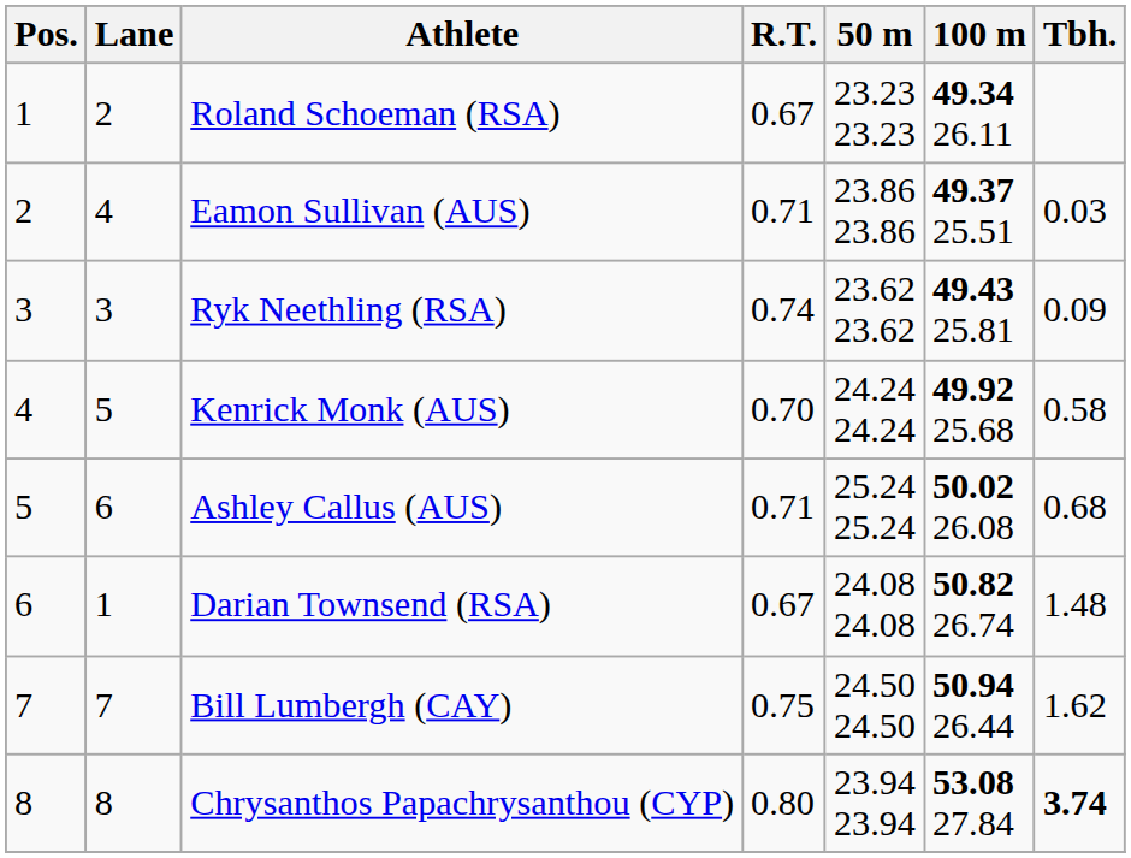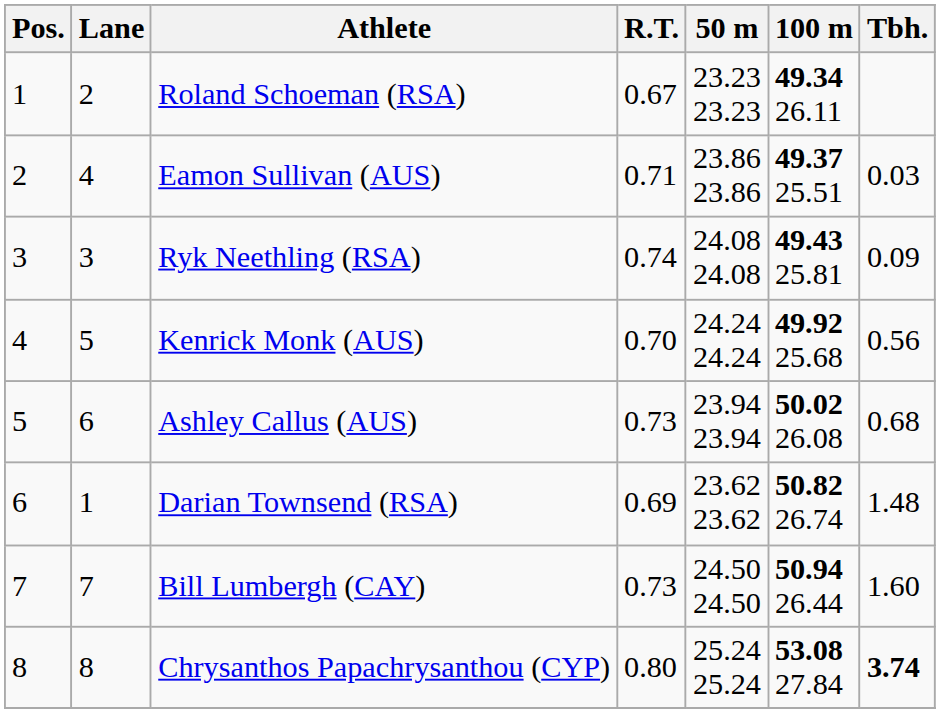 <table class="wikitable">
 <tr>
 <th>Pos.</th>
 <th>Lane</th>
 <th>Athlete</th>
 <th>R.T.</th>
 <th>50 m</th>
 <th>100 m</th>
 <th>Tbh.</th>
 </tr>
 <tr>
 <td>1</td>
 <td>2</td>
 <td> <a href='#'>Roland Schoeman</a> (<a href='#'>RSA</a>)</td>
 <td>0.67</td>
 <td>23.23<br>23.23</td>
 <td><strong>49.34</strong><br>26.11</td>
 <td> </td>
 </tr>
 <tr>
 <td>2</td>
 <td>4</td>
 <td> <a href='#'>Eamon Sullivan</a> (<a href='#'>AUS</a>)</td>
 <td>0.71</td>
 <td>23.86<br>23.86</td>
 <td><strong>49.37</strong><br>25.51</td>
 <td>0.03</td>
 </tr>
 <tr>
 <td>3</td>
 <td>3</td>
 <td> <a href='#'>Ryk Neethling</a> (<a href='#'>RSA</a>)</td>
 <td>0.74</td>
-<td>23.62<br>23.62</td>
+<td>24.08<br>24.08</td>
 <td><strong>49.43</strong><br>25.81</td>
 <td>0.09</td>
 </tr>
 <tr>
 <td>4</td>
 <td>5</td>
 <td> <a href='#'>Kenrick Monk</a> (<a href='#'>AUS</a>)</td>
 <td>0.70</td>
 <td>24.24<br>24.24</td>
 <td><strong>49.92</strong><br>25.68</td>
-<td>0.58</td>
+<td>0.56</td>
 </tr>
 <tr>
 <td>5</td>
 <td>6</td>
 <td> <a href='#'>Ashley Callus</a> (<a href='#'>AUS</a>)</td>
-<td>0.71</td>
-<td>25.24<br>25.24</td>
+<td>0.73</td>
+<td>23.94<br>23.94</td>
 <td><strong>50.02</strong><br>26.08</td>
 <td>0.68</td>
 </tr>
 <tr>
 <td>6</td>
 <td>1</td>
 <td> <a href='#'>Darian Townsend</a> (<a href='#'>RSA</a>)</td>
-<td>0.67</td>
-<td>24.08<br>24.08</td>
+<td>0.69</td>
+<td>23.62<br>23.62</td>
 <td><strong>50.82</strong><br>26.74</td>
 <td>1.48</td>
 </tr>
 <tr>
 <td>7</td>
 <td>7</td>
 <td> <a href='#'>Bill Lumbergh</a> (<a href='#'>CAY</a>)</td>
-<td>0.75</td>
+<td>0.73</td>
 <td>24.50<br>24.50</td>
 <td><strong>50.94</strong><br>26.44</td>
-<td>1.62</td>
+<td>1.60</td>
 </tr>
 <tr>
 <td>8</td>
 <td>8</td>
 <td> <a href='#'>Chrysanthos Papachrysanthou</a> (<a href='#'>CYP</a>)</td>
 <td>0.80</td>
-<td>23.94<br>23.94</td>
+<td>25.24<br>25.24</td>
 <td><strong>53.08</strong><br>27.84</td>
 <td><strong>3.74</strong></td>
 </tr>
 <tr>
 </tr>
 </table>
